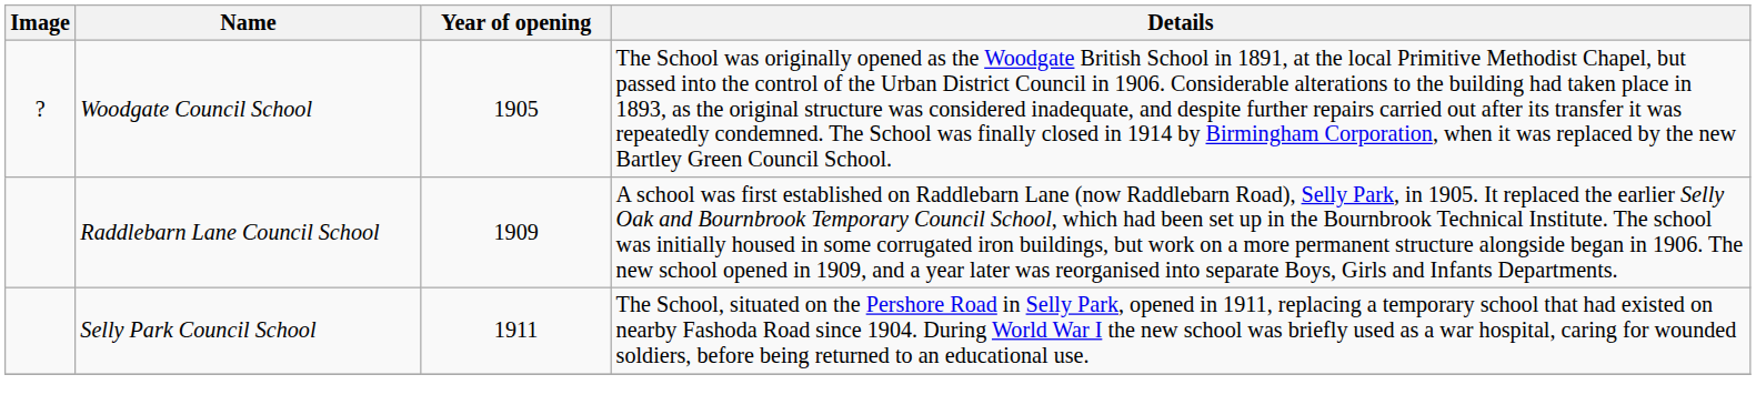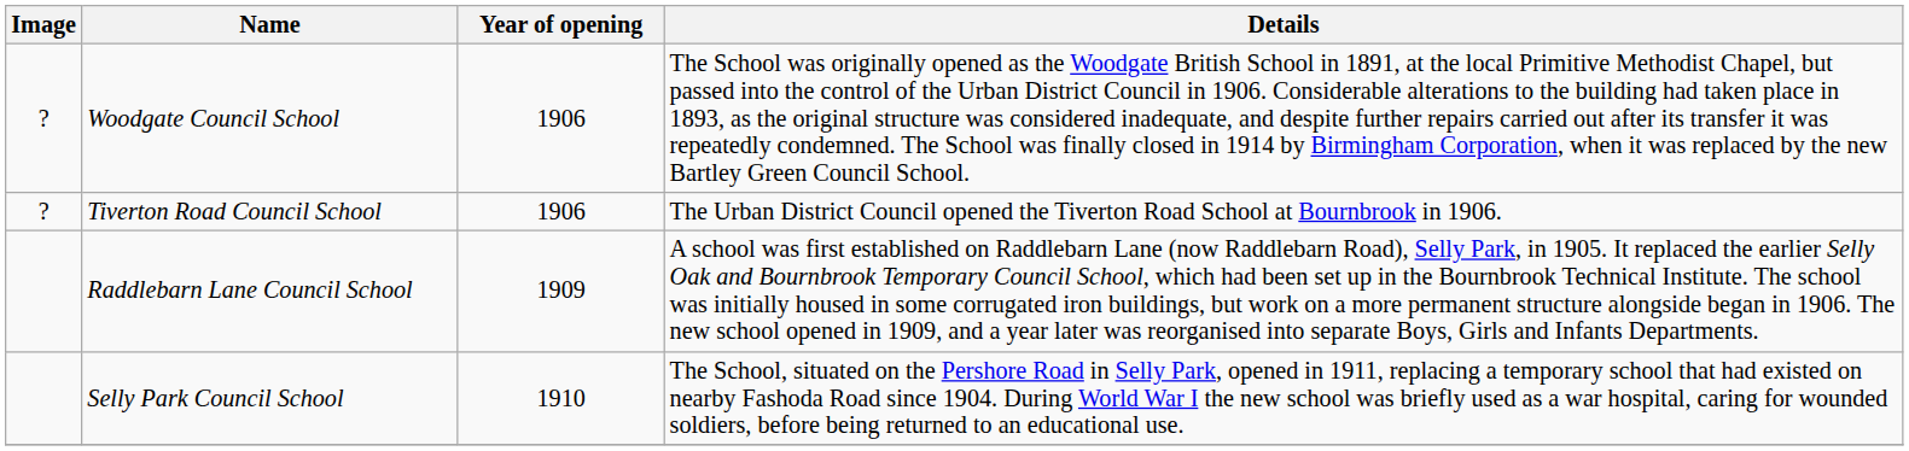 <table class="wikitable unsortable">
 <tr>
 <th>Image</th>
 <th style="width: 15em">Name</th>
 <th style="width: 8em">Year of opening</th>
 <th>Details</th>
 </tr>
 <tr>
 <td align="center">?</td>
 <td><em>Woodgate Council School</em></td>
-<td align="center">1905</td>
+<td align="center">1906</td>
 <td>The School was originally opened as the <a href='#'>Woodgate</a> British School in 1891, at the local Primitive Methodist Chapel, but passed into the control of the Urban District Council in 1906. Considerable alterations to the building had taken place in 1893, as the original structure was considered inadequate, and despite further repairs carried out after its transfer it was repeatedly condemned. The School was finally closed in 1914 by <a href='#'>Birmingham Corporation</a>, when it was replaced by the new Bartley Green Council School.</td>
+</tr>
+<tr>
+<td align="center">?</td>
+<td><em>Tiverton Road Council School</em></td>
+<td align="center">1906</td>
+<td>The Urban District Council opened the Tiverton Road School at <a href='#'>Bournbrook</a> in 1906.</td>
 </tr>
 <tr>
 <td align="center"></td>
 <td><em>Raddlebarn Lane Council School</em></td>
 <td align="center">1909</td>
 <td>A school was first established on Raddlebarn Lane (now Raddlebarn Road), <a href='#'>Selly Park</a>, in 1905. It replaced the earlier <em>Selly Oak and Bournbrook Temporary Council School</em>, which had been set up in the Bournbrook Technical Institute. The school was initially housed in some corrugated iron buildings, but work on a more permanent structure alongside began in 1906. The new school opened in 1909, and a year later was reorganised into separate Boys, Girls and Infants Departments.</td>
 </tr>
 <tr>
 <td align="center"></td>
 <td><em>Selly Park Council School</em></td>
-<td align="center">1911</td>
+<td align="center">1910</td>
 <td>The School, situated on the <a href='#'>Pershore Road</a> in <a href='#'>Selly Park</a>, opened in 1911, replacing a temporary school that had existed on nearby Fashoda Road since 1904. During <a href='#'>World War I</a> the new school was briefly used as a war hospital, caring for wounded soldiers, before being returned to an educational use.</td>
 </tr>
 <tr>
 </tr>
 </table>
